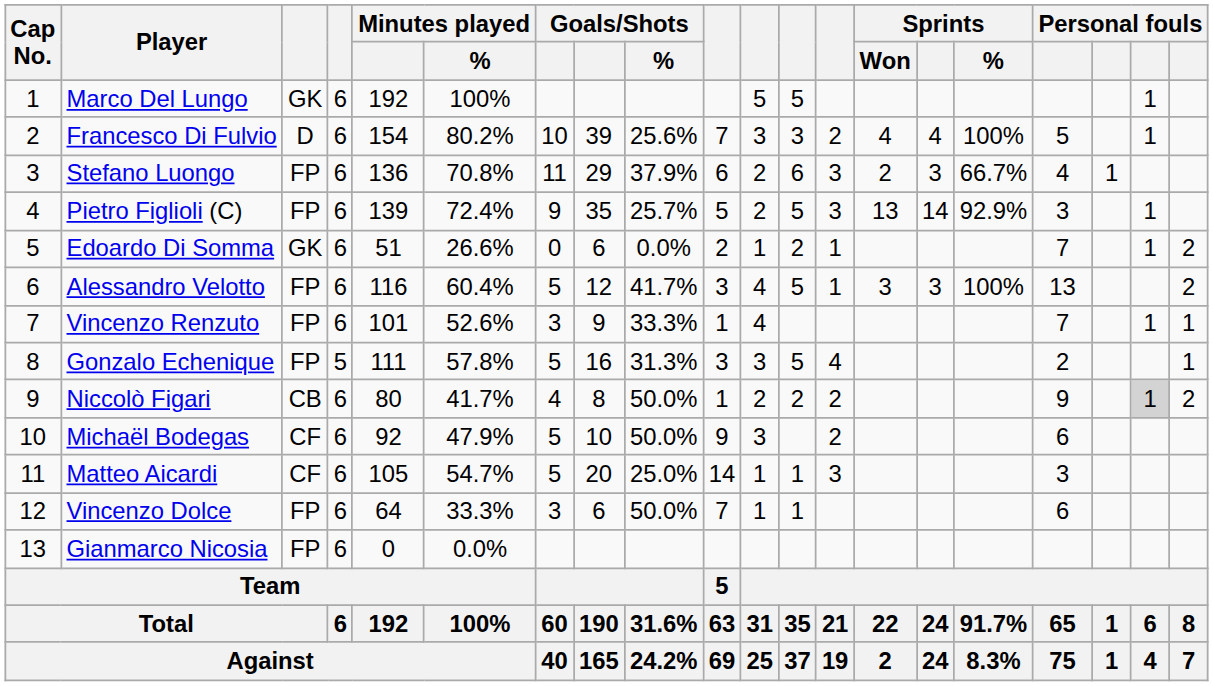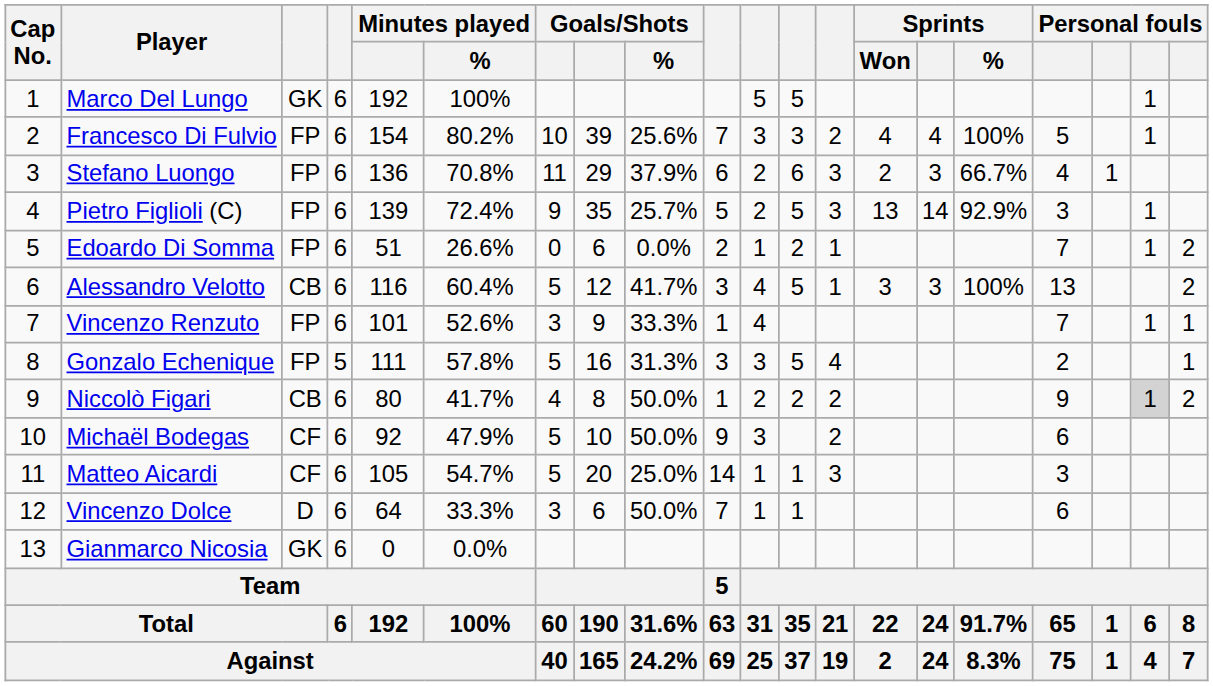 <table class="wikitable sortable" style="text-align: center; font-size: 85%; margin-left: 1em;">
 <tr>
 <th rowspan="2">Cap<br>No.</th>
 <th rowspan="2">Player</th>
 <th rowspan="2"></th>
 <th rowspan="2"></th>
 <th colspan="2">Minutes played</th>
 <th colspan="3">Goals/Shots</th>
 <th rowspan="2"></th>
 <th rowspan="2"></th>
 <th rowspan="2"></th>
 <th rowspan="2"></th>
 <th colspan="3">Sprints</th>
 <th colspan="4">Personal fouls</th>
 </tr>
 <tr>
 <th></th>
 <th>%</th>
 <th></th>
 <th></th>
 <th>%</th>
 <th>Won</th>
 <th></th>
 <th>%</th>
 <th></th>
 <th></th>
 <th></th>
 <th></th>
 </tr>
 <tr>
 <td>1</td>
 <td style="text-align: left;" data-sort-value="Del Lungo, Marco"><a href='#'>Marco Del Lungo</a></td>
 <td>GK</td>
 <td>6</td>
 <td>192</td>
 <td>100%</td>
 <td></td>
 <td></td>
 <td></td>
 <td></td>
 <td>5</td>
 <td>5</td>
 <td></td>
 <td></td>
 <td></td>
 <td></td>
 <td></td>
 <td></td>
 <td>1</td>
 <td></td>
 </tr>
 <tr>
 <td>2</td>
 <td style="text-align: left;" data-sort-value="Di Fulvio, Francesco"><a href='#'>Francesco Di Fulvio</a></td>
-<td>D</td>
+<td>FP</td>
 <td>6</td>
 <td>154</td>
 <td>80.2%</td>
 <td>10</td>
 <td>39</td>
 <td>25.6%</td>
 <td>7</td>
 <td>3</td>
 <td>3</td>
 <td>2</td>
 <td>4</td>
 <td>4</td>
 <td>100%</td>
 <td>5</td>
 <td></td>
 <td>1</td>
 <td></td>
 </tr>
 <tr>
 <td>3</td>
 <td style="text-align: left;" data-sort-value="Luongo, Stefano"><a href='#'>Stefano Luongo</a></td>
 <td>FP</td>
 <td>6</td>
 <td>136</td>
 <td>70.8%</td>
 <td>11</td>
 <td>29</td>
 <td>37.9%</td>
 <td>6</td>
 <td>2</td>
 <td>6</td>
 <td>3</td>
 <td>2</td>
 <td>3</td>
 <td>66.7%</td>
 <td>4</td>
 <td>1</td>
 <td></td>
 <td></td>
 </tr>
 <tr>
 <td>4</td>
 <td style="text-align: left;" data-sort-value="Figlioli, Pietro"><a href='#'>Pietro Figlioli</a> (C)</td>
 <td>FP</td>
 <td>6</td>
 <td>139</td>
 <td>72.4%</td>
 <td>9</td>
 <td>35</td>
 <td>25.7%</td>
 <td>5</td>
 <td>2</td>
 <td>5</td>
 <td>3</td>
 <td>13</td>
 <td>14</td>
 <td>92.9%</td>
 <td>3</td>
 <td></td>
 <td>1</td>
 <td></td>
 </tr>
 <tr>
 <td>5</td>
 <td style="text-align: left;" data-sort-value="Di Somma, Edoardo"><a href='#'>Edoardo Di Somma</a></td>
-<td>GK</td>
+<td>FP</td>
 <td>6</td>
 <td>51</td>
 <td>26.6%</td>
 <td>0</td>
 <td>6</td>
 <td>0.0%</td>
 <td>2</td>
 <td>1</td>
 <td>2</td>
 <td>1</td>
 <td></td>
 <td></td>
 <td></td>
 <td>7</td>
 <td></td>
 <td>1</td>
 <td>2</td>
 </tr>
 <tr>
 <td>6</td>
 <td style="text-align: left;" data-sort-value="Velotto, Alessandro"><a href='#'>Alessandro Velotto</a></td>
-<td>FP</td>
+<td>CB</td>
 <td>6</td>
 <td>116</td>
 <td>60.4%</td>
 <td>5</td>
 <td>12</td>
 <td>41.7%</td>
 <td>3</td>
 <td>4</td>
 <td>5</td>
 <td>1</td>
 <td>3</td>
 <td>3</td>
 <td>100%</td>
 <td>13</td>
 <td></td>
 <td></td>
 <td>2</td>
 </tr>
 <tr>
 <td>7</td>
 <td style="text-align: left;" data-sort-value="Renzuto, Vincenzo"><a href='#'>Vincenzo Renzuto</a></td>
 <td>FP</td>
 <td>6</td>
 <td>101</td>
 <td>52.6%</td>
 <td>3</td>
 <td>9</td>
 <td>33.3%</td>
 <td>1</td>
 <td>4</td>
 <td></td>
 <td></td>
 <td></td>
 <td></td>
 <td></td>
 <td>7</td>
 <td></td>
 <td>1</td>
 <td>1</td>
 </tr>
 <tr>
 <td>8</td>
 <td style="text-align: left;" data-sort-value="Echenique, Gonzalo"><a href='#'>Gonzalo Echenique</a></td>
 <td>FP</td>
 <td>5</td>
 <td>111</td>
 <td>57.8%</td>
 <td>5</td>
 <td>16</td>
 <td>31.3%</td>
 <td>3</td>
 <td>3</td>
 <td>5</td>
 <td>4</td>
 <td></td>
 <td></td>
 <td></td>
 <td>2</td>
 <td></td>
 <td></td>
 <td>1</td>
 </tr>
 <tr>
 <td>9</td>
 <td style="text-align: left;" data-sort-value="Figari, Niccolò"><a href='#'>Niccolò Figari</a></td>
 <td>CB</td>
 <td>6</td>
 <td>80</td>
 <td>41.7%</td>
 <td>4</td>
 <td>8</td>
 <td>50.0%</td>
 <td>1</td>
 <td>2</td>
 <td>2</td>
 <td>2</td>
 <td></td>
 <td></td>
 <td></td>
 <td>9</td>
 <td></td>
 <td style="background: lightgrey;">1</td>
 <td>2</td>
 </tr>
 <tr>
 <td>10</td>
 <td style="text-align: left;" data-sort-value="Bodegas, Michaël"><a href='#'>Michaël Bodegas</a></td>
 <td>CF</td>
 <td>6</td>
 <td>92</td>
 <td>47.9%</td>
 <td>5</td>
 <td>10</td>
 <td>50.0%</td>
 <td>9</td>
 <td>3</td>
 <td></td>
 <td>2</td>
 <td></td>
 <td></td>
 <td></td>
 <td>6</td>
 <td></td>
 <td></td>
 <td></td>
 </tr>
 <tr>
 <td>11</td>
 <td style="text-align: left;" data-sort-value="Aicardi, Matteo"><a href='#'>Matteo Aicardi</a></td>
 <td>CF</td>
 <td>6</td>
 <td>105</td>
 <td>54.7%</td>
 <td>5</td>
 <td>20</td>
 <td>25.0%</td>
 <td>14</td>
 <td>1</td>
 <td>1</td>
 <td>3</td>
 <td></td>
 <td></td>
 <td></td>
 <td>3</td>
 <td></td>
 <td></td>
 <td></td>
 </tr>
 <tr>
 <td>12</td>
 <td style="text-align: left;" data-sort-value="Dolce, Vincenzo"><a href='#'>Vincenzo Dolce</a></td>
-<td>FP</td>
+<td>D</td>
 <td>6</td>
 <td>64</td>
 <td>33.3%</td>
 <td>3</td>
 <td>6</td>
 <td>50.0%</td>
 <td>7</td>
 <td>1</td>
 <td>1</td>
 <td></td>
 <td></td>
 <td></td>
 <td></td>
 <td>6</td>
 <td></td>
 <td></td>
 <td></td>
 </tr>
 <tr>
 <td>13</td>
 <td style="text-align: left;" data-sort-value="Nicosia, Gianmarco"><a href='#'>Gianmarco Nicosia</a></td>
-<td>FP</td>
+<td>GK</td>
 <td>6</td>
 <td>0</td>
 <td>0.0%</td>
 <td></td>
 <td></td>
 <td></td>
 <td></td>
 <td></td>
 <td></td>
 <td></td>
 <td></td>
 <td></td>
 <td></td>
 <td></td>
 <td></td>
 <td></td>
 <td></td>
 </tr>
 <tr>
 <th colspan="6">Team</th>
 <th colspan="3"></th>
 <th>5</th>
 <th colspan="10"></th>
 </tr>
 <tr>
 <th colspan="3">Total</th>
 <th>6</th>
 <th>192</th>
 <th>100%</th>
 <th>60</th>
 <th>190</th>
 <th>31.6%</th>
 <th>63</th>
 <th>31</th>
 <th>35</th>
 <th>21</th>
 <th>22</th>
 <th>24</th>
 <th>91.7%</th>
 <th>65</th>
 <th>1</th>
 <th>6</th>
 <th>8</th>
 </tr>
 <tr>
 <th colspan="6">Against</th>
 <th>40</th>
 <th>165</th>
 <th>24.2%</th>
 <th>69</th>
 <th>25</th>
 <th>37</th>
 <th>19</th>
 <th>2</th>
 <th>24</th>
 <th>8.3%</th>
 <th>75</th>
 <th>1</th>
 <th>4</th>
 <th>7</th>
 </tr>
 </table>
